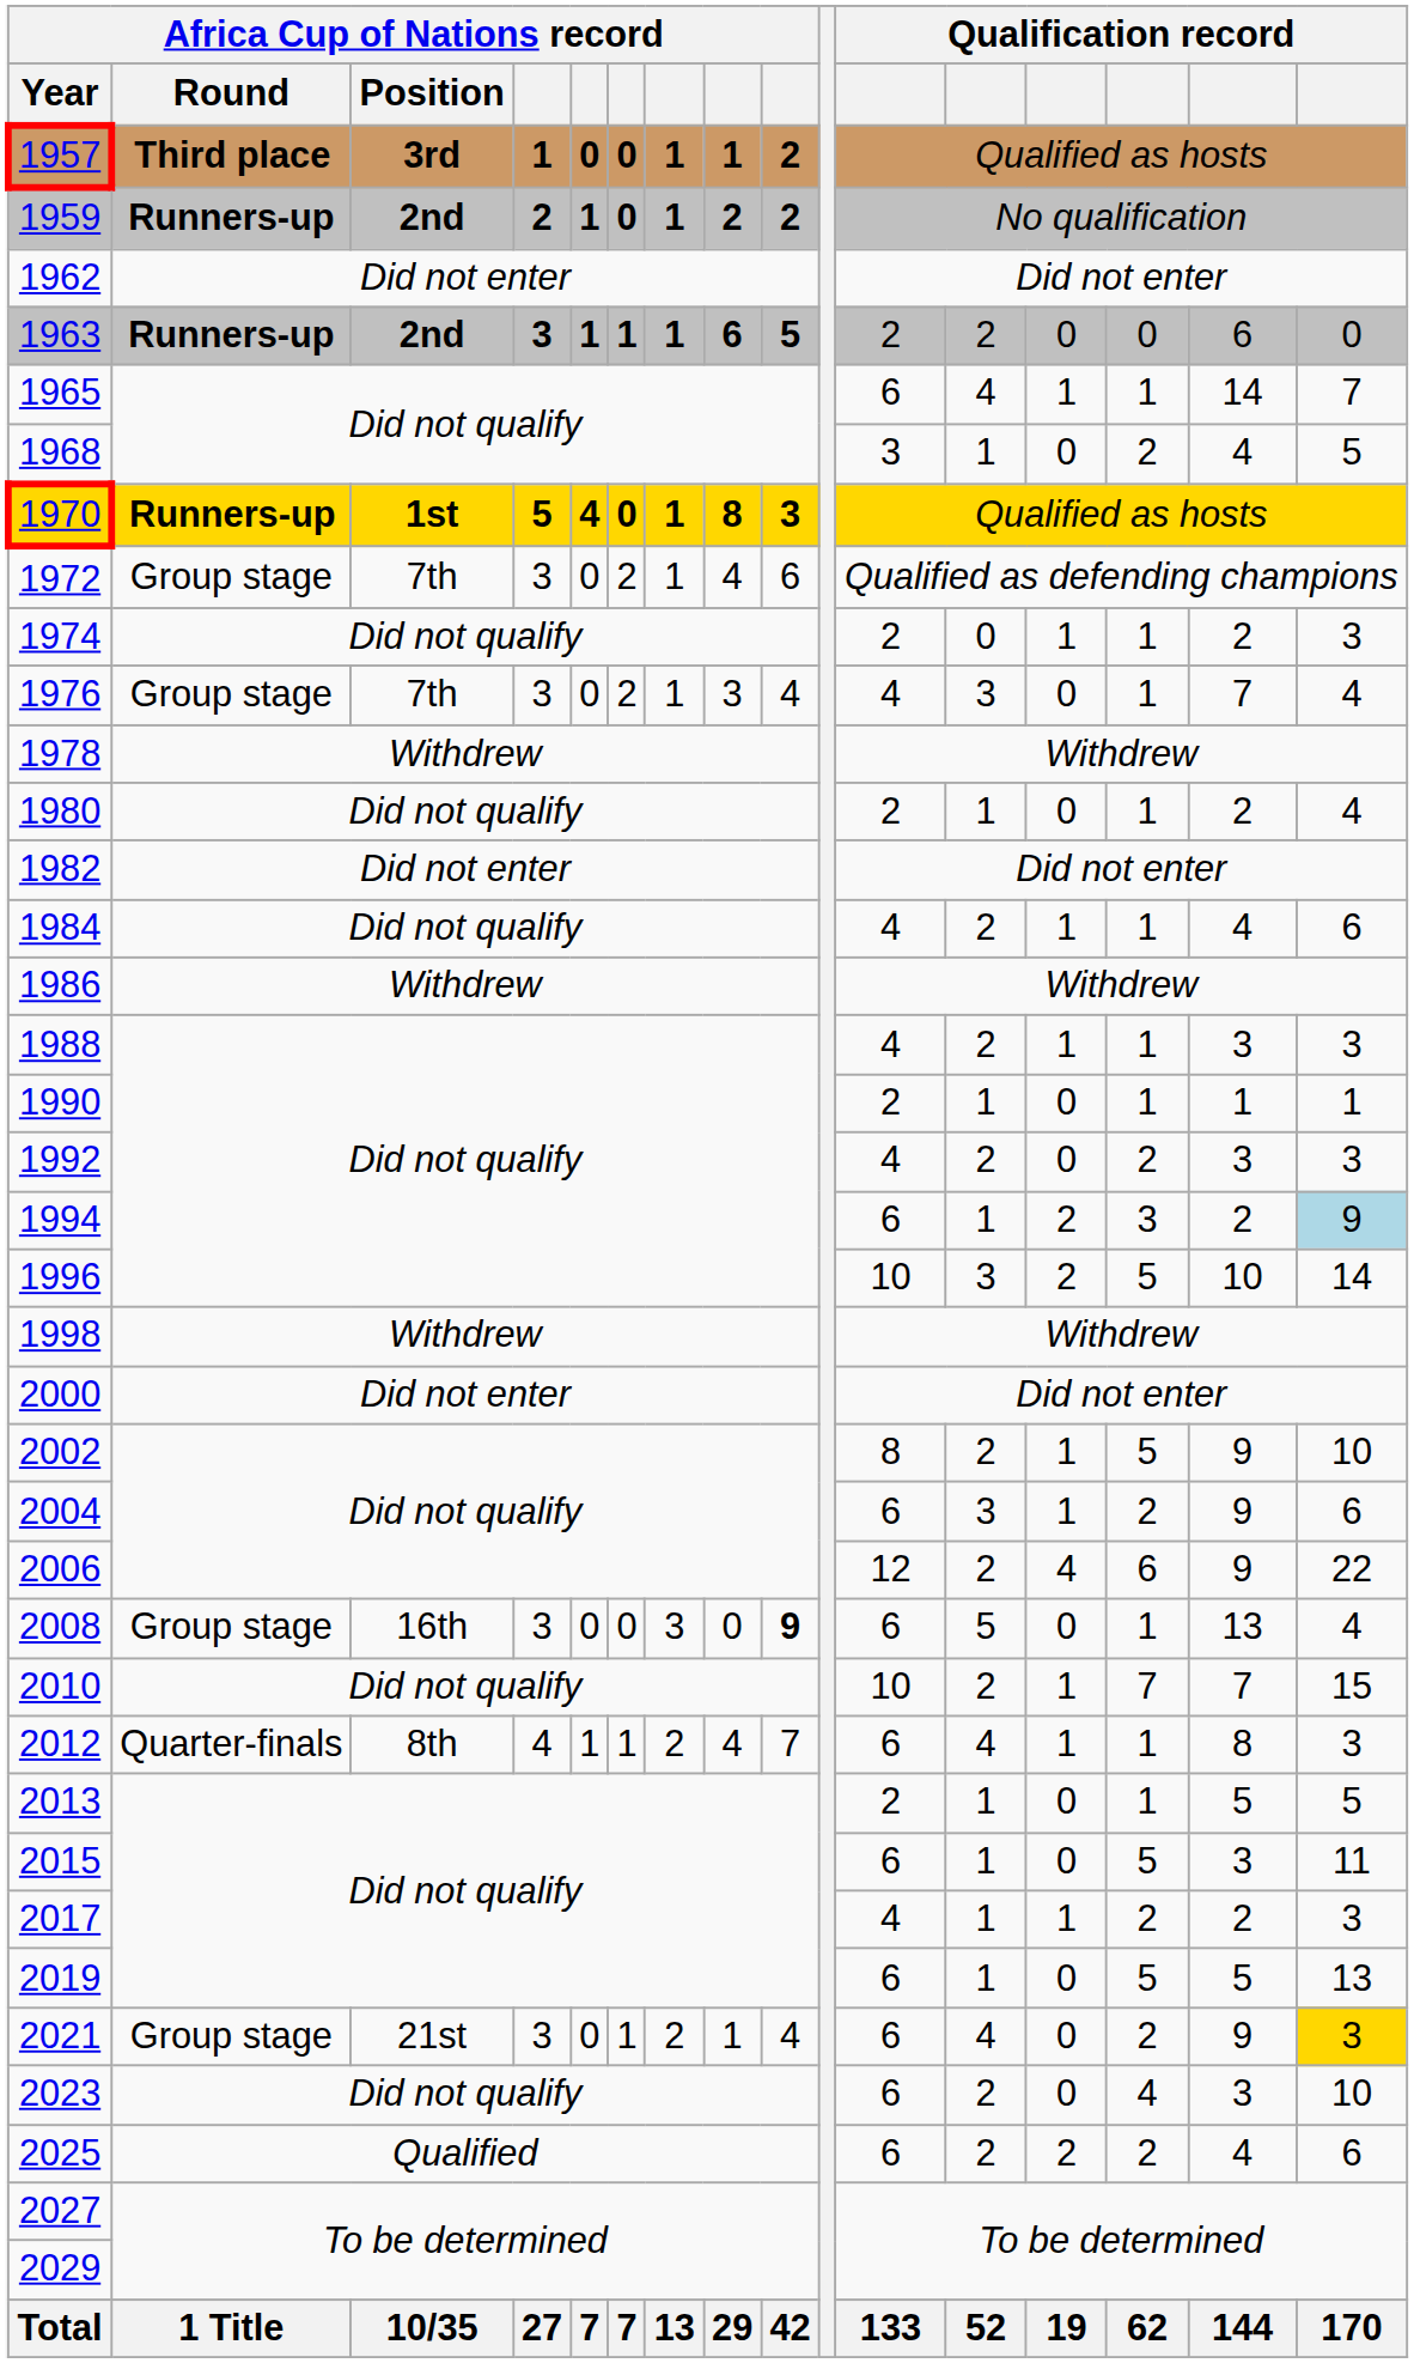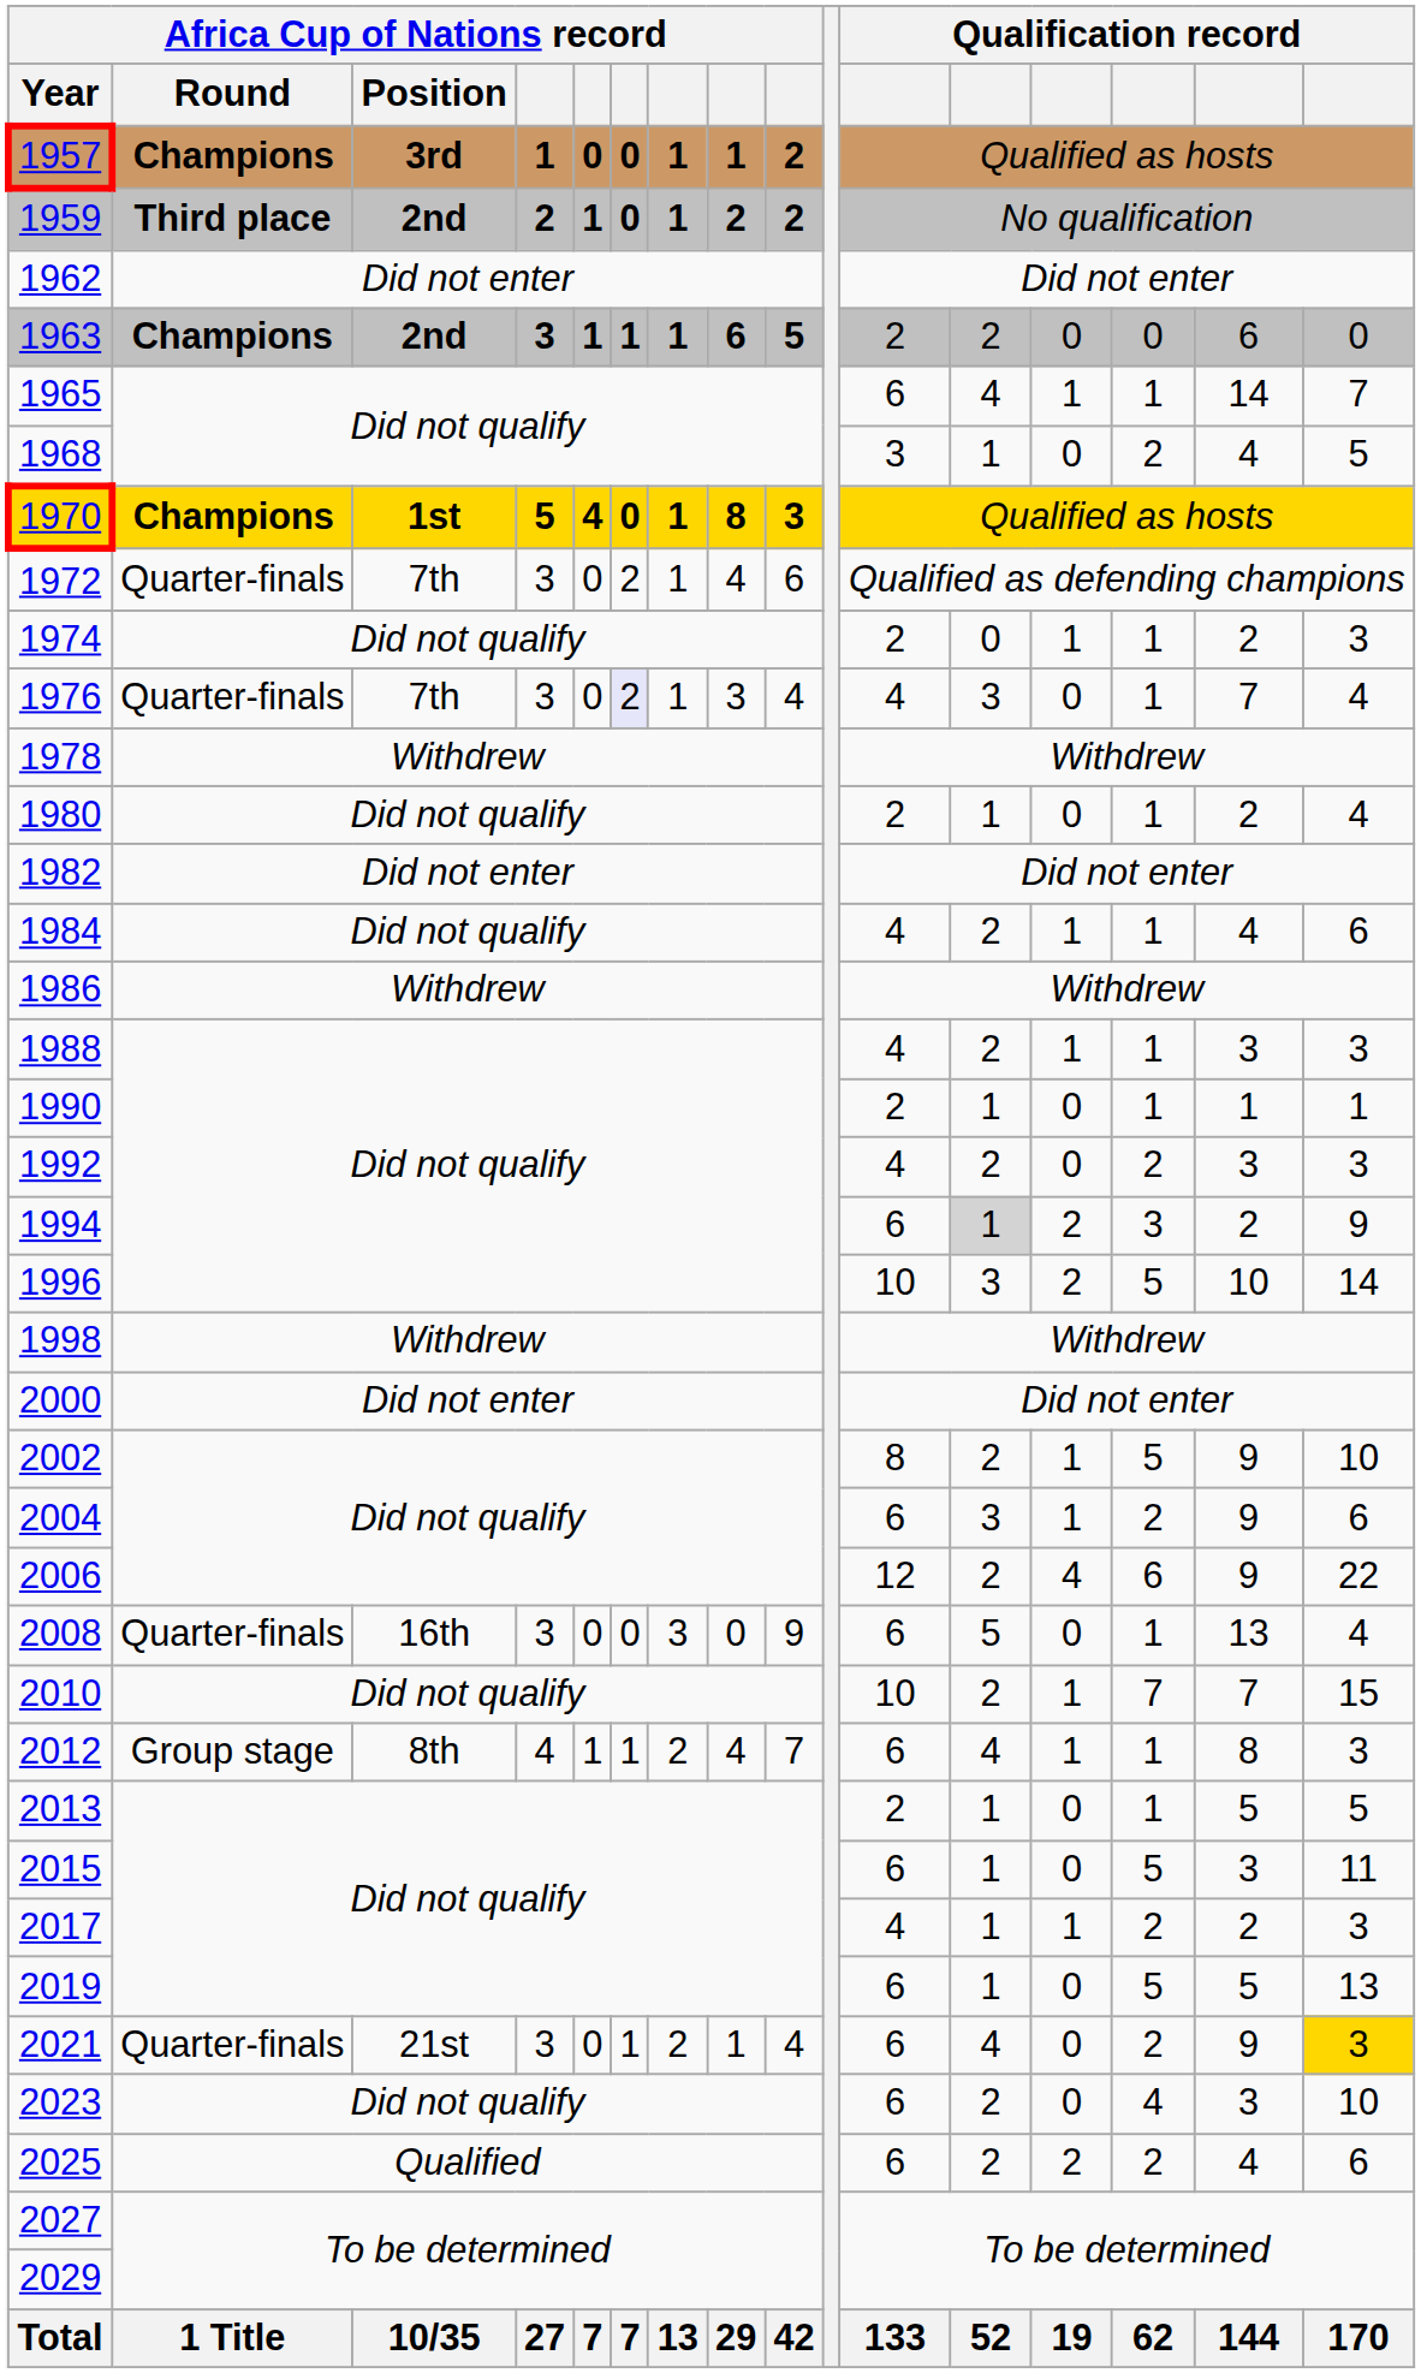 <table class="wikitable" style="text-align: center;">
 <tr>
 <th colspan=9><a href='#'>Africa Cup of Nations</a> record</th>
 <th rowspan="40"></th>
 <th colspan=6>Qualification record</th>
 </tr>
 <tr>
 <th>Year</th>
 <th>Round</th>
 <th>Position</th>
 <th></th>
 <th></th>
 <th></th>
 <th></th>
 <th></th>
 <th></th>
 <th></th>
 <th></th>
 <th></th>
 <th></th>
 <th></th>
 <th></th>
 </tr>
 <tr style="background:#c96;">
 <td style="border: 3px solid red"> <a href='#'>1957</a></td>
-<td><strong>Third place</strong></td>
+<td><strong>Champions</strong></td>
 <td><strong>3rd</strong></td>
 <td><strong>1</strong></td>
 <td><strong>0</strong></td>
 <td><strong>0</strong></td>
 <td><strong>1</strong></td>
 <td><strong>1</strong></td>
 <td><strong>2</strong></td>
 <td colspan=6><em>Qualified as hosts</em></td>
 </tr>
 <tr style="background:silver;">
 <td> <a href='#'>1959</a></td>
-<td><strong>Runners-up</strong></td>
+<td><strong>Third place</strong></td>
 <td><strong>2nd</strong></td>
 <td><strong>2</strong></td>
 <td><strong>1</strong></td>
 <td><strong>0</strong></td>
 <td><strong>1</strong></td>
 <td><strong>2</strong></td>
 <td><strong>2</strong></td>
 <td colspan=6><em>No qualification</em></td>
 </tr>
 <tr>
 <td> <a href='#'>1962</a></td>
 <td colspan=8><em>Did not enter</em></td>
 <td colspan=6><em>Did not enter</em></td>
 </tr>
 <tr style="background:silver;">
 <td> <a href='#'>1963</a></td>
-<td><strong>Runners-up</strong></td>
+<td><strong>Champions</strong></td>
 <td><strong>2nd</strong></td>
 <td><strong>3</strong></td>
 <td><strong>1</strong></td>
 <td><strong>1</strong></td>
 <td><strong>1</strong></td>
 <td><strong>6</strong></td>
 <td><strong>5</strong></td>
 <td>2</td>
 <td>2</td>
 <td>0</td>
 <td>0</td>
 <td>6</td>
 <td>0</td>
 </tr>
 <tr>
 <td> <a href='#'>1965</a></td>
 <td colspan=8 rowspan=2><em>Did not qualify</em></td>
 <td>6</td>
 <td>4</td>
 <td>1</td>
 <td>1</td>
 <td>14</td>
 <td>7</td>
 </tr>
 <tr>
 <td> <a href='#'>1968</a></td>
 <td>3</td>
 <td>1</td>
 <td>0</td>
 <td>2</td>
 <td>4</td>
 <td>5</td>
 </tr>
 <tr style="background:gold;">
 <td style="border: 3px solid red"> <a href='#'>1970</a></td>
-<td><strong>Runners-up</strong></td>
+<td><strong>Champions</strong></td>
 <td><strong>1st</strong></td>
 <td><strong>5</strong></td>
 <td><strong>4</strong></td>
 <td><strong>0</strong></td>
 <td><strong>1</strong></td>
 <td><strong>8</strong></td>
 <td><strong>3</strong></td>
 <td colspan=6><em>Qualified as hosts</em></td>
 </tr>
 <tr>
 <td> <a href='#'>1972</a></td>
-<td>Group stage</td>
+<td>Quarter-finals</td>
 <td>7th</td>
 <td>3</td>
 <td>0</td>
 <td>2</td>
 <td>1</td>
 <td>4</td>
 <td>6</td>
 <td colspan=6><em>Qualified as defending champions</em></td>
 </tr>
 <tr>
 <td> <a href='#'>1974</a></td>
 <td colspan=8><em>Did not qualify</em></td>
 <td>2</td>
 <td>0</td>
 <td>1</td>
 <td>1</td>
 <td>2</td>
 <td>3</td>
 </tr>
 <tr>
 <td> <a href='#'>1976</a></td>
-<td>Group stage</td>
+<td>Quarter-finals</td>
 <td>7th</td>
 <td>3</td>
 <td>0</td>
-<td>2</td>
+<td style="background: lavender;">2</td>
 <td>1</td>
 <td>3</td>
 <td>4</td>
 <td>4</td>
 <td>3</td>
 <td>0</td>
 <td>1</td>
 <td>7</td>
 <td>4</td>
 </tr>
 <tr>
 <td> <a href='#'>1978</a></td>
 <td colspan=8><em>Withdrew</em></td>
 <td colspan=6><em>Withdrew</em></td>
 </tr>
 <tr>
 <td> <a href='#'>1980</a></td>
 <td colspan=8><em>Did not qualify</em></td>
 <td>2</td>
 <td>1</td>
 <td>0</td>
 <td>1</td>
 <td>2</td>
 <td>4</td>
 </tr>
 <tr>
 <td> <a href='#'>1982</a></td>
 <td colspan=8><em>Did not enter</em></td>
 <td colspan=6><em>Did not enter</em></td>
 </tr>
 <tr>
 <td> <a href='#'>1984</a></td>
 <td colspan=8><em>Did not qualify</em></td>
 <td>4</td>
 <td>2</td>
 <td>1</td>
 <td>1</td>
 <td>4</td>
 <td>6</td>
 </tr>
 <tr>
 <td> <a href='#'>1986</a></td>
 <td colspan=8><em>Withdrew</em></td>
 <td colspan=6><em>Withdrew</em></td>
 </tr>
 <tr>
 <td> <a href='#'>1988</a></td>
 <td colspan=8 rowspan=5><em>Did not qualify</em></td>
 <td>4</td>
 <td>2</td>
 <td>1</td>
 <td>1</td>
 <td>3</td>
 <td>3</td>
 </tr>
 <tr>
 <td> <a href='#'>1990</a></td>
 <td>2</td>
 <td>1</td>
 <td>0</td>
 <td>1</td>
 <td>1</td>
 <td>1</td>
 </tr>
 <tr>
 <td> <a href='#'>1992</a></td>
 <td>4</td>
 <td>2</td>
 <td>0</td>
 <td>2</td>
 <td>3</td>
 <td>3</td>
 </tr>
 <tr>
 <td> <a href='#'>1994</a></td>
 <td>6</td>
-<td>1</td>
+<td style="background: lightgrey;">1</td>
 <td>2</td>
 <td>3</td>
 <td>2</td>
-<td style="background: lightblue;">9</td>
+<td>9</td>
 </tr>
 <tr>
 <td> <a href='#'>1996</a></td>
 <td>10</td>
 <td>3</td>
 <td>2</td>
 <td>5</td>
 <td>10</td>
 <td>14</td>
 </tr>
 <tr>
 <td> <a href='#'>1998</a></td>
 <td colspan=8><em>Withdrew</em></td>
 <td colspan=6><em>Withdrew</em></td>
 </tr>
 <tr>
 <td>  <a href='#'>2000</a></td>
 <td colspan=8><em>Did not enter</em></td>
 <td colspan=6><em>Did not enter</em></td>
 </tr>
 <tr>
 <td> <a href='#'>2002</a></td>
 <td colspan=8 rowspan=3><em>Did not qualify</em></td>
 <td>8</td>
 <td>2</td>
 <td>1</td>
 <td>5</td>
 <td>9</td>
 <td>10</td>
 </tr>
 <tr>
 <td> <a href='#'>2004</a></td>
 <td>6</td>
 <td>3</td>
 <td>1</td>
 <td>2</td>
 <td>9</td>
 <td>6</td>
 </tr>
 <tr>
 <td> <a href='#'>2006</a></td>
 <td>12</td>
 <td>2</td>
 <td>4</td>
 <td>6</td>
 <td>9</td>
 <td>22</td>
 </tr>
 <tr>
 <td> <a href='#'>2008</a></td>
-<td>Group stage</td>
+<td>Quarter-finals</td>
 <td>16th</td>
 <td>3</td>
 <td>0</td>
 <td>0</td>
 <td>3</td>
 <td>0</td>
-<td><strong>9</strong></td>
+<td>9</td>
 <td>6</td>
 <td>5</td>
 <td>0</td>
 <td>1</td>
 <td>13</td>
 <td>4</td>
 </tr>
 <tr>
 <td> <a href='#'>2010</a></td>
 <td colspan=8><em>Did not qualify</em></td>
 <td>10</td>
 <td>2</td>
 <td>1</td>
 <td>7</td>
 <td>7</td>
 <td>15</td>
 </tr>
 <tr>
 <td>  <a href='#'>2012</a></td>
-<td>Quarter-finals</td>
+<td>Group stage</td>
 <td>8th</td>
 <td>4</td>
 <td>1</td>
 <td>1</td>
 <td>2</td>
 <td>4</td>
 <td>7</td>
 <td>6</td>
 <td>4</td>
 <td>1</td>
 <td>1</td>
 <td>8</td>
 <td>3</td>
 </tr>
 <tr>
 <td> <a href='#'>2013</a></td>
 <td colspan=8 rowspan=4><em>Did not qualify</em></td>
 <td>2</td>
 <td>1</td>
 <td>0</td>
 <td>1</td>
 <td>5</td>
 <td>5</td>
 </tr>
 <tr>
 <td> <a href='#'>2015</a></td>
 <td>6</td>
 <td>1</td>
 <td>0</td>
 <td>5</td>
 <td>3</td>
 <td>11</td>
 </tr>
 <tr>
 <td> <a href='#'>2017</a></td>
 <td>4</td>
 <td>1</td>
 <td>1</td>
 <td>2</td>
 <td>2</td>
 <td>3</td>
 </tr>
 <tr>
 <td> <a href='#'>2019</a></td>
 <td>6</td>
 <td>1</td>
 <td>0</td>
 <td>5</td>
 <td>5</td>
 <td>13</td>
 </tr>
 <tr>
 <td> <a href='#'>2021</a></td>
-<td>Group stage</td>
+<td>Quarter-finals</td>
 <td>21st</td>
 <td>3</td>
 <td>0</td>
 <td>1</td>
 <td>2</td>
 <td>1</td>
 <td>4</td>
 <td>6</td>
 <td>4</td>
 <td>0</td>
 <td>2</td>
 <td>9</td>
 <td style="background: gold;">3</td>
 </tr>
 <tr>
 <td> <a href='#'>2023</a></td>
 <td colspan=8><em>Did not qualify</em></td>
 <td>6</td>
 <td>2</td>
 <td>0</td>
 <td>4</td>
 <td>3</td>
 <td>10</td>
 </tr>
 <tr>
 <td> <a href='#'>2025</a></td>
 <td colspan="8" rowspan="1"><em>Qualified</em></td>
 <td>6</td>
 <td>2</td>
 <td>2</td>
 <td>2</td>
 <td>4</td>
 <td>6</td>
 </tr>
 <tr>
 <td>   <a href='#'>2027</a></td>
 <td colspan="8" rowspan="2"><em>To be determined</em></td>
 <td colspan="6" rowspan="2"><em>To be determined</em></td>
 </tr>
 <tr>
 <td> <a href='#'>2029</a></td>
 </tr>
 <tr>
 <th>Total</th>
 <th>1 Title</th>
 <th>10/35</th>
 <th>27</th>
 <th>7</th>
 <th>7</th>
 <th>13</th>
 <th>29</th>
 <th>42</th>
 <th>133</th>
 <th>52</th>
 <th>19</th>
 <th>62</th>
 <th>144</th>
 <th>170</th>
 </tr>
 </table>
